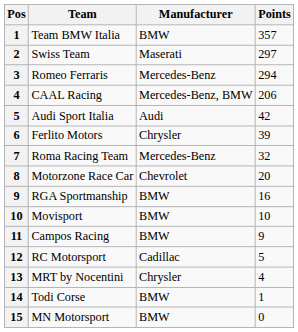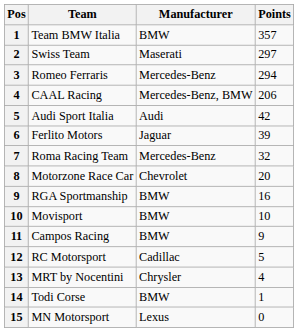 <table class="wikitable" style="font-size: 90%">
 <tr>
 <th>Pos</th>
 <th>Team</th>
 <th>Manufacturer</th>
 <th>Points</th>
 </tr>
 <tr>
 <th>1</th>
 <td> Team BMW Italia</td>
 <td>BMW</td>
 <td>357</td>
 </tr>
 <tr>
 <th>2</th>
 <td> Swiss Team</td>
 <td>Maserati</td>
 <td>297</td>
 </tr>
 <tr>
 <th>3</th>
 <td> Romeo Ferraris</td>
 <td>Mercedes-Benz</td>
 <td>294</td>
 </tr>
 <tr>
 <th>4</th>
 <td> CAAL Racing</td>
 <td>Mercedes-Benz, BMW</td>
 <td>206</td>
 </tr>
 <tr>
 <th>5</th>
 <td> Audi Sport Italia</td>
 <td>Audi</td>
 <td>42</td>
 </tr>
 <tr>
 <th>6</th>
 <td> Ferlito Motors</td>
-<td>Chrysler</td>
+<td>Jaguar</td>
 <td>39</td>
 </tr>
 <tr>
 <th>7</th>
 <td> Roma Racing Team</td>
 <td>Mercedes-Benz</td>
 <td>32</td>
 </tr>
 <tr>
 <th>8</th>
 <td> Motorzone Race Car</td>
 <td>Chevrolet</td>
 <td>20</td>
 </tr>
 <tr>
 <th>9</th>
 <td> RGA Sportmanship</td>
 <td>BMW</td>
 <td>16</td>
 </tr>
 <tr>
 <th>10</th>
 <td> Movisport</td>
 <td>BMW</td>
 <td>10</td>
 </tr>
 <tr>
 <th>11</th>
 <td> Campos Racing</td>
 <td>BMW</td>
 <td>9</td>
 </tr>
 <tr>
 <th>12</th>
 <td> RC Motorsport</td>
 <td>Cadillac</td>
 <td>5</td>
 </tr>
 <tr>
 <th>13</th>
 <td> MRT by Nocentini</td>
 <td>Chrysler</td>
 <td>4</td>
 </tr>
 <tr>
 <th>14</th>
 <td> Todi Corse</td>
 <td>BMW</td>
 <td>1</td>
 </tr>
 <tr>
 <th>15</th>
 <td> MN Motorsport</td>
-<td>BMW</td>
+<td>Lexus</td>
 <td>0</td>
 </tr>
 </table>
